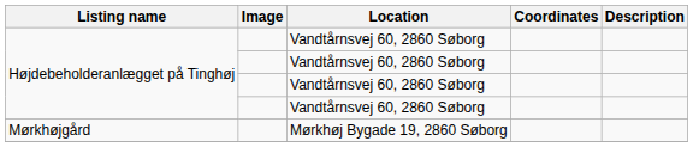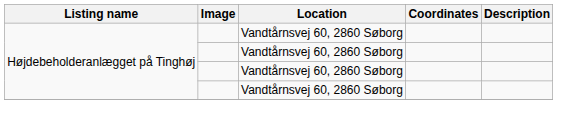 <table class="wikitable sortable">
 <tr>
 <th>Listing name</th>
 <th>Image</th>
 <th>Location</th>
 <th>Coordinates</th>
 <th>Description</th>
 </tr>
 <tr>
 <td rowspan="4">Højdebeholderanlægget på Tinghøj</td>
 <td></td>
 <td>Vandtårnsvej 60, 2860 Søborg</td>
 <td></td>
 <td></td>
 </tr>
 <tr>
 <td></td>
 <td>Vandtårnsvej 60, 2860 Søborg</td>
 <td></td>
 <td></td>
 </tr>
 <tr>
 <td></td>
 <td>Vandtårnsvej 60, 2860 Søborg</td>
 <td></td>
 <td></td>
 </tr>
 <tr>
 <td></td>
 <td>Vandtårnsvej 60, 2860 Søborg</td>
 <td></td>
 <td></td>
 </tr>
 <tr>
-<td>Mørkhøjgård</td>
-<td></td>
-<td>Mørkhøj Bygade 19, 2860 Søborg</td>
-<td></td>
-<td></td>
-</tr>
-<tr>
 </tr>
 </table>
